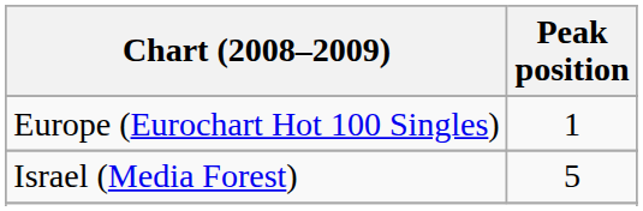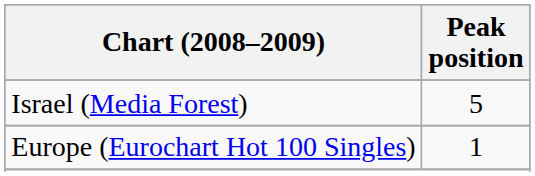 <table class="wikitable sortable">
 <tr>
 <th>Chart (2008–2009)</th>
 <th>Peak<br>position</th>
 </tr>
 <tr>
 </tr>
 <tr>
 </tr>
 <tr>
 </tr>
 <tr>
 </tr>
 <tr>
 </tr>
 <tr>
 </tr>
 <tr>
 </tr>
 <tr>
-<td>Europe (<a href='#'>Eurochart Hot 100 Singles</a>)</td>
-<td align="center">1</td>
+<td>Israel (<a href='#'>Media Forest</a>)</td>
+<td align="center">5</td>
 </tr>
 <tr>
 </tr>
 <tr>
 </tr>
 <tr>
 </tr>
 <tr>
 </tr>
 <tr>
-<td>Israel (<a href='#'>Media Forest</a>)</td>
-<td align="center">5</td>
+<td>Europe (<a href='#'>Eurochart Hot 100 Singles</a>)</td>
+<td align="center">1</td>
 </tr>
 <tr>
 </tr>
 <tr>
 </tr>
 <tr>
 </tr>
 <tr>
 </tr>
 <tr>
 </tr>
 <tr>
 </tr>
 <tr>
 </tr>
 <tr>
 </tr>
 <tr>
 </tr>
 <tr>
 </tr>
 <tr>
 </tr>
 <tr>
 </tr>
 <tr>
 </tr>
 <tr>
 </tr>
 <tr>
 </tr>
 <tr>
 </tr>
 <tr>
 </tr>
 <tr>
 </tr>
 </table>
